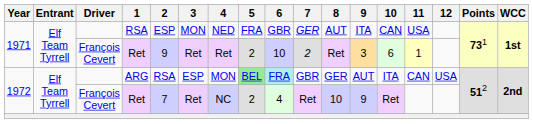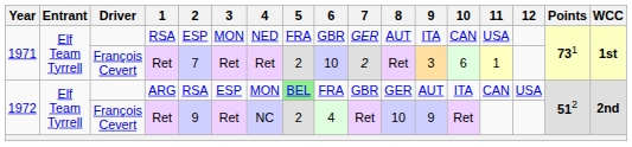 <table class="wikitable" style="text-align:center; font-size:95%">
 <tr>
 <th>Year</th>
 <th>Entrant</th>
 <th>Driver</th>
 <th>1</th>
 <th>2</th>
 <th>3</th>
 <th>4</th>
 <th>5</th>
 <th>6</th>
 <th>7</th>
 <th>8</th>
 <th>9</th>
 <th>10</th>
 <th>11</th>
 <th>12</th>
 <th>Points</th>
 <th>WCC</th>
 </tr>
 <tr>
 <td rowspan=2><a href='#'>1971</a></td>
 <td rowspan=2><a href='#'>Elf</a> <a href='#'>Team Tyrrell</a></td>
 <td></td>
 <td><a href='#'>RSA</a></td>
 <td><a href='#'>ESP</a></td>
 <td><a href='#'>MON</a></td>
 <td><a href='#'>NED</a></td>
 <td><a href='#'>FRA</a></td>
 <td><a href='#'>GBR</a></td>
 <td><em><a href='#'>GER</a></em></td>
 <td><a href='#'>AUT</a></td>
 <td><a href='#'>ITA</a></td>
 <td><a href='#'>CAN</a></td>
 <td><a href='#'>USA</a></td>
 <td></td>
 <td rowspan="2" style="background:#fbffbf;"><strong>73</strong><sup>1</sup></td>
 <td rowspan="2" style="background:#fbffbf;"><strong>1st</strong></td>
 </tr>
 <tr>
 <td> <a href='#'>François Cevert</a></td>
 <td style="background:#efcfff;">Ret</td>
-<td style="background:#cfcfff;">9</td>
+<td style="background:#cfcfff;">7</td>
 <td style="background:#efcfff;">Ret</td>
 <td style="background:#efcfff;">Ret</td>
 <td style="background:#dfdfdf;">2</td>
 <td style="background:#cfcfff;">10</td>
 <td style="background:#dfdfdf;"><em>2</em></td>
 <td style="background:#efcfff;">Ret</td>
 <td style="background:#ffdf9f;">3</td>
 <td style="background:#dfffdf;">6</td>
 <td style="background:#ffffbf;">1</td>
 <td></td>
 </tr>
 <tr>
 <td rowspan=2><a href='#'>1972</a></td>
 <td rowspan=2><a href='#'>Elf</a> <a href='#'>Team Tyrrell</a></td>
 <td></td>
 <td><a href='#'>ARG</a></td>
 <td><a href='#'>RSA</a></td>
 <td><a href='#'>ESP</a></td>
 <td><a href='#'>MON</a></td>
 <td style="background: lightgreen;"><a href='#'>BEL</a></td>
-<td style="background: paleturquoise;"><a href='#'>FRA</a></td>
+<td><a href='#'>FRA</a></td>
 <td><a href='#'>GBR</a></td>
 <td><a href='#'>GER</a></td>
 <td><a href='#'>AUT</a></td>
 <td><a href='#'>ITA</a></td>
 <td><a href='#'>CAN</a></td>
 <td><a href='#'>USA</a></td>
 <td rowspan="2" style="background:#dfdfdf;"><strong>51</strong><sup>2</sup></td>
 <td rowspan="2" style="background:#dfdfdf;"><strong>2nd</strong></td>
 </tr>
 <tr>
 <td> <a href='#'>François Cevert</a></td>
 <td style="background:#efcfff;">Ret</td>
-<td style="background:#cfcfff;">7</td>
+<td style="background:#cfcfff;">9</td>
 <td style="background:#efcfff;">Ret</td>
 <td style="background:#cfcfff;">NC</td>
 <td style="background:#dfdfdf;">2</td>
 <td style="background:#dfffdf;">4</td>
 <td style="background:#efcfff;">Ret</td>
 <td style="background:#cfcfff;">10</td>
 <td style="background:#cfcfff;">9</td>
 <td style="background:#efcfff;">Ret</td>
 <td></td>
 <td></td>
 </tr>
 <tr>
 <th colspan="24"></th>
 </tr>
 </table>
